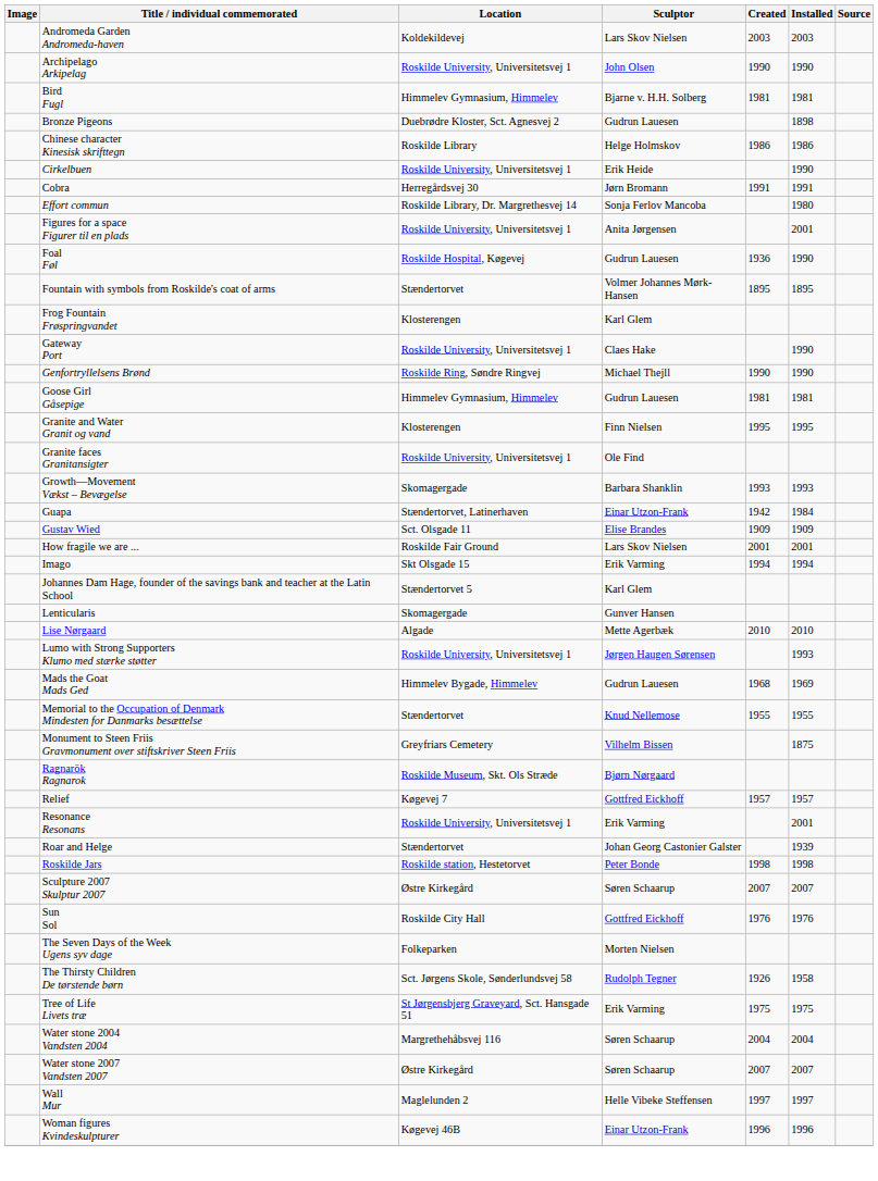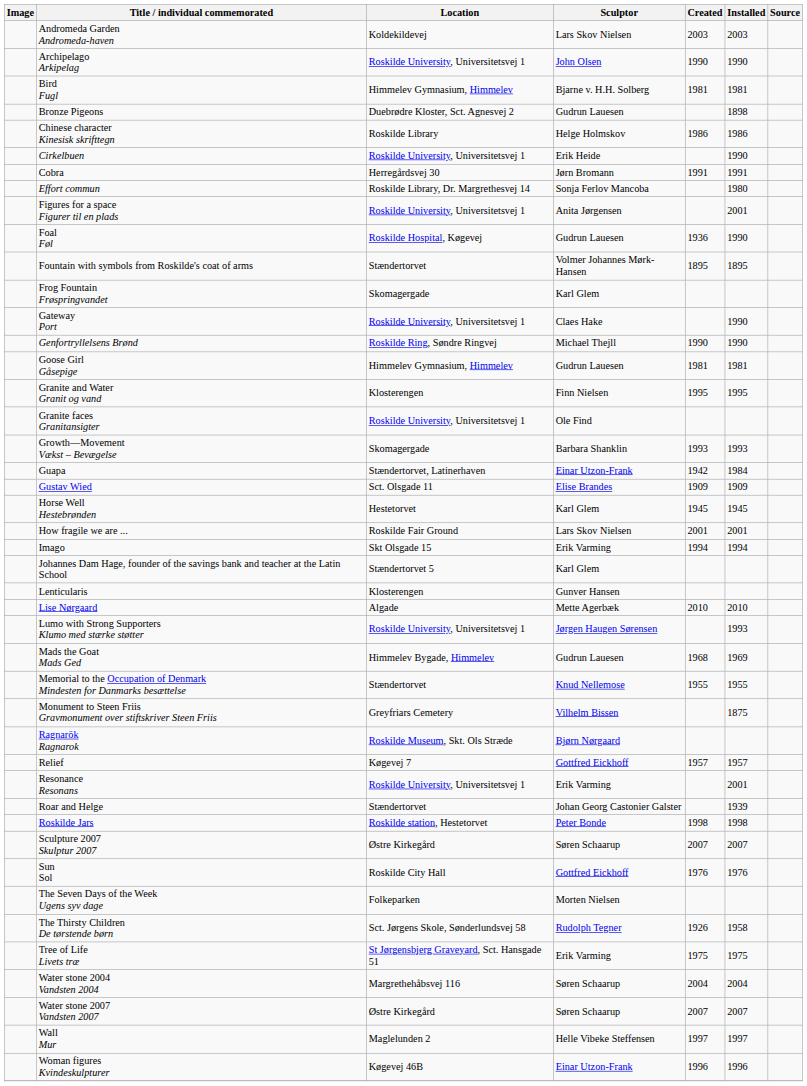 <table class="wikitable sortable">
 <tr>
 <th>Image</th>
 <th>Title / individual commemorated</th>
 <th>Location</th>
 <th>Sculptor</th>
 <th>Created</th>
 <th>Installed</th>
 <th>Source</th>
 </tr>
 <tr>
 <td></td>
 <td>Andromeda Garden<br><em>Andromeda-haven</em></td>
 <td>Koldekildevej</td>
 <td>Lars Skov Nielsen</td>
 <td>2003</td>
 <td>2003</td>
 <td></td>
 </tr>
 <tr>
 <td></td>
 <td>Archipelago <br> <em>Arkipelag</em></td>
 <td><a href='#'>Roskilde University</a>, Universitetsvej 1</td>
 <td><a href='#'>John Olsen</a></td>
 <td>1990</td>
 <td>1990</td>
 <td></td>
 </tr>
 <tr>
 <td></td>
 <td>Bird <br><em>Fugl</em></td>
 <td>Himmelev Gymnasium, <a href='#'>Himmelev</a></td>
 <td>Bjarne v. H.H. Solberg</td>
 <td>1981</td>
 <td>1981</td>
 <td></td>
 </tr>
 <tr>
 <td></td>
 <td>Bronze Pigeons</td>
 <td>Duebrødre Kloster, Sct. Agnesvej 2</td>
 <td>Gudrun Lauesen</td>
 <td></td>
 <td>1898</td>
 <td></td>
 </tr>
 <tr>
 <td></td>
 <td>Chinese character <br> <em>Kinesisk skrifttegn</em></td>
 <td>Roskilde Library</td>
 <td>Helge Holmskov</td>
 <td>1986</td>
 <td>1986</td>
 <td></td>
 </tr>
 <tr>
 <td></td>
 <td><em>Cirkelbuen</em></td>
 <td><a href='#'>Roskilde University</a>, Universitetsvej 1</td>
 <td>Erik Heide</td>
 <td></td>
 <td>1990</td>
 <td></td>
 </tr>
 <tr>
 <td></td>
 <td>Cobra</td>
 <td>Herregårdsvej 30</td>
 <td>Jørn Bromann</td>
 <td>1991</td>
 <td>1991</td>
 <td></td>
 </tr>
 <tr>
 <td></td>
 <td><em>Effort commun</em></td>
 <td>Roskilde Library, Dr. Margrethesvej 14</td>
 <td>Sonja Ferlov Mancoba</td>
 <td></td>
 <td>1980</td>
 <td></td>
 </tr>
 <tr>
 <td></td>
 <td>Figures for a space<br><em>Figurer til en plads</em></td>
 <td><a href='#'>Roskilde University</a>, Universitetsvej 1</td>
 <td>Anita Jørgensen</td>
 <td></td>
 <td>2001</td>
 <td></td>
 </tr>
 <tr>
 <td></td>
 <td>Foal <br><em>Føl</em></td>
 <td><a href='#'>Roskilde Hospital</a>, Køgevej</td>
 <td>Gudrun Lauesen</td>
 <td>1936</td>
 <td>1990</td>
 <td></td>
 </tr>
 <tr>
 <td></td>
 <td>Fountain with symbols from Roskilde's coat of arms</td>
 <td>Stændertorvet</td>
 <td>Volmer Johannes Mørk-Hansen</td>
 <td>1895</td>
 <td>1895</td>
 <td></td>
 </tr>
 <tr>
 <td></td>
 <td>Frog Fountain<br><em>Frøspringvandet</em></td>
-<td>Klosterengen</td>
+<td>Skomagergade</td>
 <td>Karl Glem</td>
 <td></td>
 <td></td>
 <td></td>
 </tr>
 <tr>
 <td></td>
 <td>Gateway <br> <em>Port</em></td>
 <td><a href='#'>Roskilde University</a>, Universitetsvej 1</td>
 <td>Claes Hake</td>
 <td></td>
 <td>1990</td>
 <td></td>
 </tr>
 <tr>
 <td></td>
 <td><em>Genfortryllelsens Brønd</em></td>
 <td><a href='#'>Roskilde Ring</a>, Søndre Ringvej</td>
 <td>Michael Thejll</td>
 <td>1990</td>
 <td>1990</td>
 <td></td>
 </tr>
 <tr>
 <td></td>
 <td>Goose Girl<br><em>Gåsepige</em></td>
 <td>Himmelev Gymnasium, <a href='#'>Himmelev</a></td>
 <td>Gudrun Lauesen</td>
 <td>1981</td>
 <td>1981</td>
 <td></td>
 </tr>
 <tr>
 <td></td>
 <td>Granite and Water<br><em>Granit og vand</em></td>
 <td>Klosterengen</td>
 <td>Finn Nielsen</td>
 <td>1995</td>
 <td>1995</td>
 <td></td>
 </tr>
 <tr>
 <td></td>
 <td>Granite faces <br> <em>Granitansigter</em></td>
 <td><a href='#'>Roskilde University</a>, Universitetsvej 1</td>
 <td>Ole Find</td>
 <td></td>
 <td></td>
 <td></td>
 </tr>
 <tr>
 <td></td>
 <td>Growth—Movement<br><em>Vækst – Bevægelse</em></td>
 <td>Skomagergade</td>
 <td>Barbara Shanklin</td>
 <td>1993</td>
 <td>1993</td>
 <td></td>
 </tr>
 <tr>
 <td></td>
 <td>Guapa</td>
 <td>Stændertorvet, Latinerhaven</td>
 <td><a href='#'>Einar Utzon-Frank</a></td>
 <td>1942</td>
 <td>1984</td>
 <td></td>
 </tr>
 <tr>
 <td></td>
 <td><a href='#'>Gustav Wied</a></td>
 <td>Sct. Olsgade 11</td>
 <td><a href='#'>Elise Brandes</a></td>
 <td>1909</td>
 <td>1909</td>
 <td></td>
 </tr>
 <tr>
 <td></td>
+<td>Horse Well<br><em>Hestebrønden</em></td>
+<td>Hestetorvet</td>
+<td>Karl Glem</td>
+<td>1945</td>
+<td>1945</td>
+<td></td>
+</tr>
+<tr>
+<td></td>
 <td>How fragile we are ...</td>
 <td>Roskilde Fair Ground</td>
 <td>Lars Skov Nielsen</td>
 <td>2001</td>
 <td>2001</td>
 <td></td>
 </tr>
 <tr>
 <td></td>
 <td>Imago</td>
 <td>Skt Olsgade 15</td>
 <td>Erik Varming</td>
 <td>1994</td>
 <td>1994</td>
 <td></td>
 </tr>
 <tr>
 <td></td>
 <td>Johannes Dam Hage, founder of the savings bank and teacher at the Latin School</td>
 <td>Stændertorvet 5</td>
 <td>Karl Glem</td>
 <td></td>
 <td></td>
 <td></td>
 </tr>
 <tr>
 <td></td>
 <td>Lenticularis</td>
-<td>Skomagergade</td>
+<td>Klosterengen</td>
 <td>Gunver Hansen</td>
 <td></td>
 <td></td>
 <td></td>
 </tr>
 <tr>
 <td></td>
 <td><a href='#'>Lise Nørgaard</a></td>
 <td>Algade</td>
 <td>Mette Agerbæk</td>
 <td>2010</td>
 <td>2010</td>
 <td></td>
 </tr>
 <tr>
 <td></td>
 <td>Lumo with Strong Supporters<br><em>Klumo med stærke støtter</em></td>
 <td><a href='#'>Roskilde University</a>, Universitetsvej 1</td>
 <td><a href='#'>Jørgen Haugen Sørensen</a></td>
 <td></td>
 <td>1993</td>
 <td></td>
 </tr>
 <tr>
 <td></td>
 <td>Mads the Goat <br><em>Mads Ged</em></td>
 <td>Himmelev Bygade, <a href='#'>Himmelev</a></td>
 <td>Gudrun Lauesen</td>
 <td>1968</td>
 <td>1969</td>
 <td></td>
 </tr>
 <tr>
 <td></td>
 <td>Memorial to the <a href='#'>Occupation of Denmark</a> <br><em>Mindesten for Danmarks besættelse</em></td>
 <td>Stændertorvet</td>
 <td><a href='#'>Knud Nellemose</a></td>
 <td>1955</td>
 <td>1955</td>
 <td></td>
 </tr>
 <tr>
 <td></td>
 <td>Monument to Steen Friis<br><em>Gravmonument over stiftskriver Steen Friis</em></td>
 <td>Greyfriars Cemetery</td>
 <td><a href='#'>Vilhelm Bissen</a></td>
 <td></td>
 <td>1875</td>
 <td></td>
 </tr>
 <tr>
 <td></td>
 <td><a href='#'>Ragnarök</a><br><em>Ragnarok</em></td>
 <td><a href='#'>Roskilde Museum</a>, Skt. Ols Stræde</td>
 <td><a href='#'>Bjørn Nørgaard</a></td>
 <td></td>
 <td></td>
 <td></td>
 </tr>
 <tr>
 <td></td>
 <td>Relief</td>
 <td>Køgevej 7</td>
 <td><a href='#'>Gottfred Eickhoff</a></td>
 <td>1957</td>
 <td>1957</td>
 <td></td>
 </tr>
 <tr>
 <td></td>
 <td>Resonance<br><em>Resonans</em></td>
 <td><a href='#'>Roskilde University</a>, Universitetsvej 1</td>
 <td>Erik Varming</td>
 <td></td>
 <td>2001</td>
 <td></td>
 </tr>
 <tr>
 <td></td>
 <td>Roar and Helge</td>
 <td>Stændertorvet</td>
 <td>Johan Georg Castonier Galster</td>
 <td></td>
 <td>1939</td>
 <td></td>
 </tr>
 <tr>
 <td></td>
 <td><a href='#'>Roskilde Jars</a></td>
 <td><a href='#'>Roskilde station</a>, Hestetorvet</td>
 <td><a href='#'>Peter Bonde</a></td>
 <td>1998</td>
 <td>1998</td>
 <td></td>
 </tr>
 <tr>
 <td></td>
 <td>Sculpture 2007<br><em>Skulptur 2007</em></td>
 <td>Østre Kirkegård</td>
 <td>Søren Schaarup</td>
 <td>2007</td>
 <td>2007</td>
 <td></td>
 </tr>
 <tr>
 <td></td>
 <td>Sun<br>Sol</td>
 <td>Roskilde City Hall</td>
 <td><a href='#'>Gottfred Eickhoff</a></td>
 <td>1976</td>
 <td>1976</td>
 <td></td>
 </tr>
 <tr>
 <td></td>
 <td>The Seven Days of the Week<br><em>Ugens syv dage</em></td>
 <td>Folkeparken</td>
 <td>Morten Nielsen</td>
 <td></td>
 <td></td>
 <td></td>
 </tr>
 <tr>
 <td></td>
 <td>The Thirsty Children<br><em>De tørstende børn</em></td>
 <td>Sct. Jørgens Skole, Sønderlundsvej 58</td>
 <td><a href='#'>Rudolph Tegner</a></td>
 <td>1926</td>
 <td>1958</td>
 <td></td>
 </tr>
 <tr>
 <td></td>
 <td>Tree of Life <br> <em>Livets træ</em></td>
 <td><a href='#'>St Jørgensbjerg Graveyard</a>, Sct. Hansgade 51</td>
 <td>Erik Varming</td>
 <td>1975</td>
 <td>1975</td>
 <td></td>
 </tr>
 <tr>
 <td></td>
 <td>Water stone 2004<br><em>Vandsten 2004</em></td>
 <td>Margrethehåbsvej 116</td>
 <td>Søren Schaarup</td>
 <td>2004</td>
 <td>2004</td>
 <td></td>
 </tr>
 <tr>
 <td></td>
 <td>Water stone 2007<br><em>Vandsten 2007</em></td>
 <td>Østre Kirkegård</td>
 <td>Søren Schaarup</td>
 <td>2007</td>
 <td>2007</td>
 <td></td>
 </tr>
 <tr>
 <td></td>
 <td>Wall<br><em>Mur</em></td>
 <td>Maglelunden 2</td>
 <td>Helle Vibeke Steffensen</td>
 <td>1997</td>
 <td>1997</td>
 <td></td>
 </tr>
 <tr>
 <td></td>
 <td>Woman figures <br><em>Kvindeskulpturer</em></td>
 <td>Køgevej 46B</td>
 <td><a href='#'>Einar Utzon-Frank</a></td>
 <td>1996</td>
 <td>1996</td>
 <td></td>
 </tr>
 <tr>
 </tr>
 </table>
